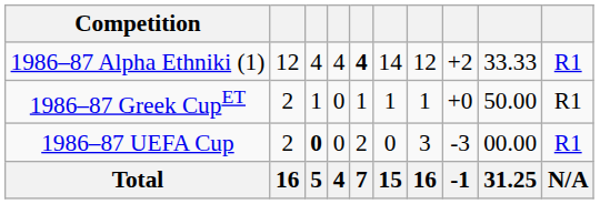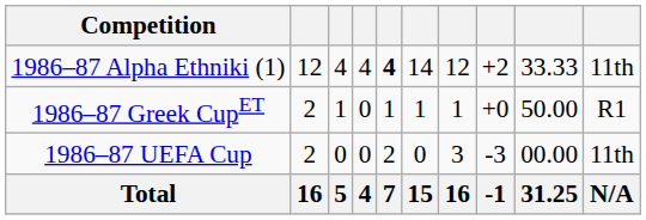 <table class="wikitable" style="text-align:center">
 <tr>
 <th>Competition</th>
 <th></th>
 <th></th>
 <th></th>
 <th></th>
 <th></th>
 <th></th>
 <th></th>
 <th></th>
 <th></th>
 </tr>
 <tr>
 <td><a href='#'>1986–87 Alpha Ethniki</a> (1)</td>
 <td>12</td>
 <td>4</td>
 <td>4</td>
 <td><strong>4</strong></td>
 <td>14</td>
 <td>12</td>
 <td>+2</td>
 <td>33.33</td>
-<td><a href='#'>R1</a></td>
+<td>11th</td>
 </tr>
 <tr>
 <td><a href='#'>1986–87 Greek Cup</a><sup><a href='#'>ET</a></sup></td>
 <td>2</td>
 <td>1</td>
 <td>0</td>
 <td>1</td>
 <td>1</td>
 <td>1</td>
 <td>+0</td>
 <td>50.00</td>
 <td>R1</td>
 </tr>
 <tr>
 <td><a href='#'>1986–87 UEFA Cup</a></td>
 <td>2</td>
-<td><strong>0</strong></td>
+<td>0</td>
 <td>0</td>
 <td>2</td>
 <td>0</td>
 <td>3</td>
 <td>-3</td>
 <td>00.00</td>
-<td><a href='#'>R1</a></td>
+<td>11th</td>
 </tr>
 <tr>
 <th>Total</th>
 <th>16</th>
 <th>5</th>
 <th>4</th>
 <th>7</th>
 <th>15</th>
 <th>16</th>
 <th>-1</th>
 <th>31.25</th>
 <th>N/A</th>
 </tr>
 </table>
